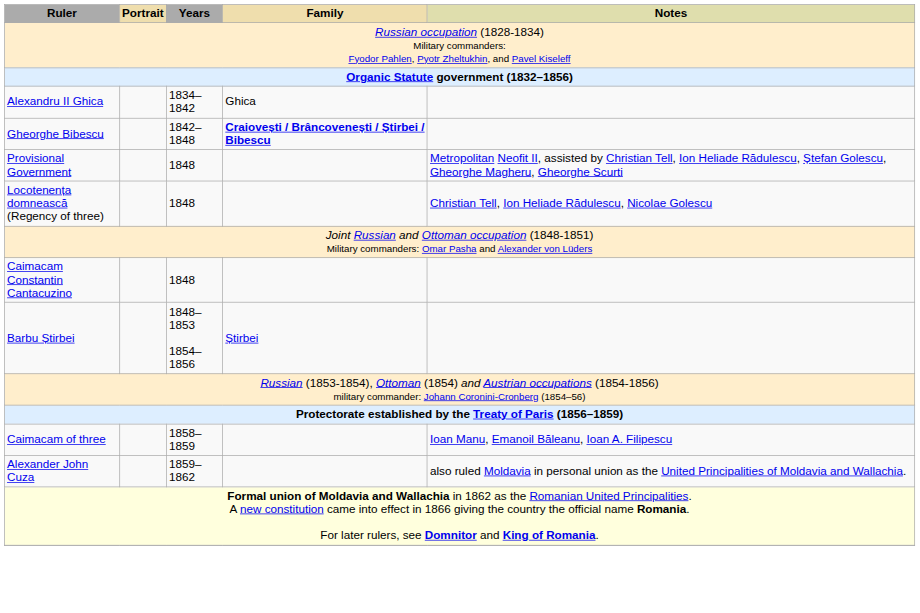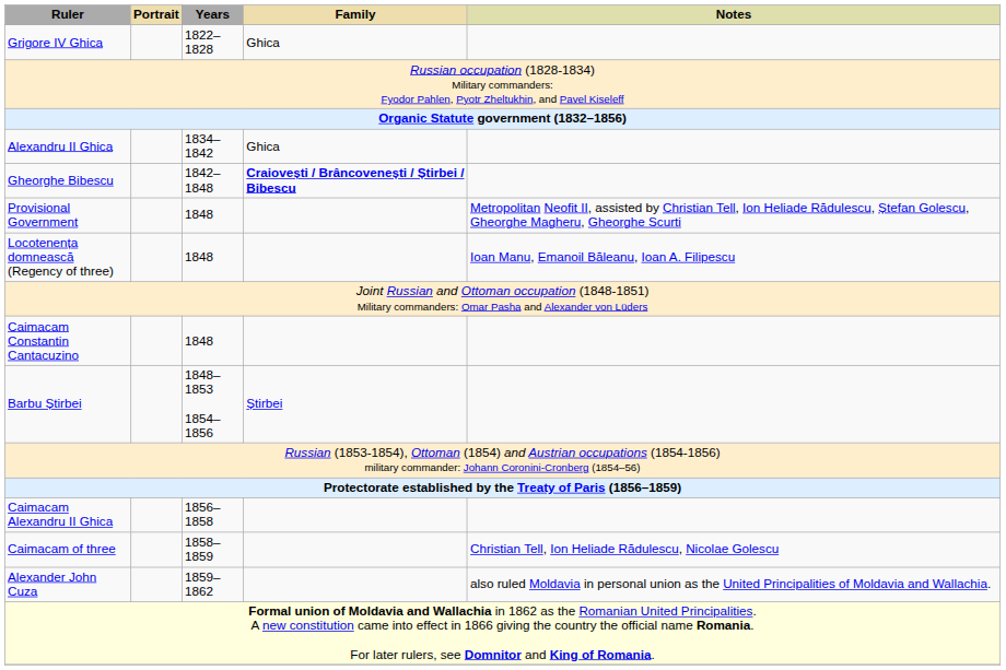 <table class="wikitable sortable">
 <tr>
 <th style=background:#ababab;>Ruler</th>
 <th style=background:#efdead;>Portrait</th>
 <th style=background:#ababab;>Years</th>
 <th style=background:#efdead;>Family</th>
 <th style=background:#dfdead;>Notes</th>
+</tr>
+<tr>
+<td><a href='#'>Grigore IV Ghica</a></td>
+<td></td>
+<td>1822–1828</td>
+<td>Ghica</td>
+<td></td>
 </tr>
 <tr bgcolor=#fec>
 <td colspan="5" align="center"><em><a href='#'>Russian occupation</a></em> (1828-1834)<br><small>Military commanders:<br><a href='#'>Fyodor Pahlen</a>, <a href='#'>Pyotr Zheltukhin</a>, and <a href='#'>Pavel Kiseleff</a></small></td>
 </tr>
 <tr>
 <td bgcolor=#DDEEFF colspan=5 align=center><strong><a href='#'>Organic Statute</a> government (1832–1856)</strong></td>
 </tr>
 <tr>
 <td><a href='#'>Alexandru II Ghica</a></td>
 <td></td>
 <td>1834–1842</td>
 <td>Ghica</td>
 <td></td>
 </tr>
 <tr>
 <td><a href='#'>Gheorghe Bibescu</a></td>
 <td></td>
 <td>1842–1848</td>
 <td><strong><a href='#'>Craiovești / Brâncovenești / Știrbei / Bibescu</a></strong></td>
 <td></td>
 </tr>
 <tr>
 <td><a href='#'>Provisional Government</a></td>
 <td></td>
 <td>1848</td>
 <td></td>
 <td><a href='#'>Metropolitan</a> <a href='#'>Neofit II</a>, assisted by <a href='#'>Christian Tell</a>, <a href='#'>Ion Heliade Rădulescu</a>, <a href='#'>Ștefan Golescu</a>, <a href='#'>Gheorghe Magheru</a>, <a href='#'>Gheorghe Scurti</a></td>
 </tr>
 <tr>
 <td><a href='#'>Locotenența domnească</a><br>(Regency of three)</td>
 <td></td>
 <td>1848</td>
 <td></td>
-<td><a href='#'>Christian Tell</a>, <a href='#'>Ion Heliade Rădulescu</a>, <a href='#'>Nicolae Golescu</a></td>
+<td><a href='#'>Ioan Manu</a>, <a href='#'>Emanoil Băleanu</a>, <a href='#'>Ioan A. Filipescu</a></td>
 </tr>
 <tr bgcolor=#fec>
 <td colspan="5" align="center"><em>Joint <a href='#'>Russian</a> and <a href='#'>Ottoman occupation</a></em> (1848-1851)<br><small>Military commanders: <a href='#'>Omar Pasha</a> and <a href='#'>Alexander von Lüders</a></small></td>
 </tr>
 <tr>
 <td><a href='#'>Caimacam</a><br><a href='#'>Constantin Cantacuzino</a></td>
 <td></td>
 <td>1848</td>
 <td></td>
 <td></td>
 </tr>
 <tr>
 <td><a href='#'>Barbu Știrbei</a></td>
 <td></td>
 <td>1848–1853<br><br>1854–1856</td>
 <td><a href='#'>Știrbei</a></td>
 <td></td>
 </tr>
 <tr bgcolor=#fec>
 <td colspan="5" align="center"><em><a href='#'>Russian</a></em> (1853-1854), <em><a href='#'>Ottoman</a></em> (1854) <em>and <a href='#'>Austrian occupations</a></em> (1854-1856)<br><small>military commander: <a href='#'>Johann Coronini-Cronberg</a> (1854–56)</small></td>
 </tr>
 <tr>
 <td bgcolor=#DDEEFF colspan=5 align=center><strong>Protectorate established by the <a href='#'>Treaty of Paris</a> (1856–1859)</strong></td>
 </tr>
 <tr>
+<td><a href='#'>Caimacam</a><br><a href='#'>Alexandru II Ghica</a></td>
+<td></td>
+<td>1856–1858</td>
+<td></td>
+<td></td>
+</tr>
+<tr>
 <td><a href='#'>Caimacam of three</a></td>
 <td></td>
 <td>1858–1859</td>
 <td></td>
-<td><a href='#'>Ioan Manu</a>, <a href='#'>Emanoil Băleanu</a>, <a href='#'>Ioan A. Filipescu</a></td>
+<td><a href='#'>Christian Tell</a>, <a href='#'>Ion Heliade Rădulescu</a>, <a href='#'>Nicolae Golescu</a></td>
 </tr>
 <tr>
 <td><a href='#'>Alexander John Cuza</a></td>
 <td></td>
 <td>1859–1862</td>
 <td></td>
 <td>also ruled <a href='#'>Moldavia</a> in personal union as the <a href='#'>United Principalities of Moldavia and Wallachia</a>.</td>
 </tr>
 <tr>
 <td bgcolor=#FFFFDD colspan=5 align=center><strong>Formal union of Moldavia and Wallachia</strong> in 1862 as the <a href='#'>Romanian United Principalities</a>.<br>A <a href='#'>new constitution</a> came into effect in 1866 giving the country the official name <strong>Romania</strong>.<br><br>For later rulers, see <strong><a href='#'>Domnitor</a></strong> and <strong><a href='#'>King of Romania</a></strong>.</td>
 </tr>
 <tr>
 </tr>
 </table>
